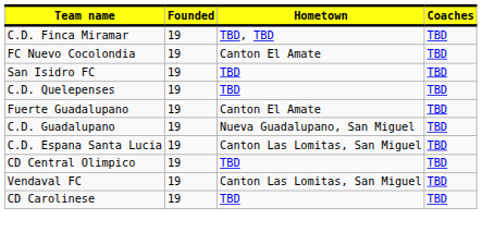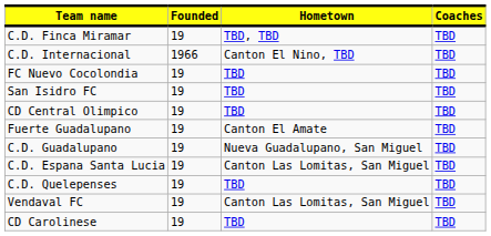 <table class="wikitable">
 <tr>
 <th style="background:#FFFF10; color:black; border-top:black 3px solid; border-bottom:black 3px solid;">Team name</th>
 <th style="background:#FFFF10; color:black; border-top:black 3px solid; border-bottom:black 3px solid;">Founded</th>
 <th style="background:#FFFF10; color:black; border-top:black 3px solid; border-bottom:black 3px solid;">Hometown</th>
 <th style="background:#FFFF10; color:black; border-top:black 3px solid; border-bottom:black 3px solid;">Coaches</th>
 </tr>
 <tr>
 <td>C.D. Finca Miramar</td>
 <td>19</td>
 <td> <a href='#'>TBD</a>, <a href='#'>TBD</a></td>
 <td> <a href='#'>TBD</a></td>
 </tr>
 <tr>
+<td>C.D. Internacional</td>
+<td>1966</td>
+<td> Canton El Nino, <a href='#'>TBD</a></td>
+<td> <a href='#'>TBD</a></td>
+</tr>
+<tr>
 <td>FC Nuevo Cocolondia</td>
 <td>19</td>
-<td> Canton El Amate</td>
+<td> <a href='#'>TBD</a></td>
 <td> <a href='#'>TBD</a></td>
 </tr>
 <tr>
 <td>San Isidro FC</td>
 <td>19</td>
 <td> <a href='#'>TBD</a></td>
 <td> <a href='#'>TBD</a></td>
 </tr>
 <tr>
-<td>C.D. Quelepenses</td>
+<td>CD Central Olimpico</td>
 <td>19</td>
 <td> <a href='#'>TBD</a></td>
 <td> <a href='#'>TBD</a></td>
 </tr>
 <tr>
 <td>Fuerte Guadalupano</td>
 <td>19</td>
 <td> Canton El Amate</td>
 <td> <a href='#'>TBD</a></td>
 </tr>
 <tr>
 <td>C.D. Guadalupano</td>
 <td>19</td>
 <td> Nueva Guadalupano, San Miguel</td>
 <td> <a href='#'>TBD</a></td>
 </tr>
 <tr>
 <td>C.D. Espana Santa Lucia</td>
 <td>19</td>
 <td> Canton Las Lomitas, San Miguel</td>
 <td> <a href='#'>TBD</a></td>
 </tr>
 <tr>
-<td>CD Central Olimpico</td>
+<td>C.D. Quelepenses</td>
 <td>19</td>
 <td> <a href='#'>TBD</a></td>
 <td> <a href='#'>TBD</a></td>
 </tr>
 <tr>
 <td>Vendaval FC</td>
 <td>19</td>
 <td> Canton Las Lomitas, San Miguel</td>
 <td> <a href='#'>TBD</a></td>
 </tr>
 <tr>
 <td>CD Carolinese</td>
 <td>19</td>
 <td> <a href='#'>TBD</a></td>
 <td> <a href='#'>TBD</a></td>
 </tr>
 </table>
